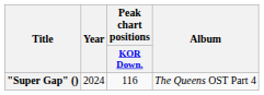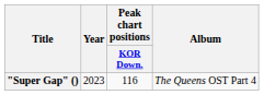 <table class="wikitable plainrowheaders" style="text-align:center;">
 <tr>
 <th rowspan="2" scope="col">Title</th>
 <th rowspan="2" scope="col">Year</th>
 <th colspan="1" scope="col">Peak chart positions</th>
 <th rowspan="2" scope="col">Album</th>
 </tr>
 <tr>
 <th scope="col" style="width:3em;font-size:90%;"><a href='#'>KOR<br>Down.</a><br></th>
 </tr>
 <tr>
 <th scope="row">"Super Gap" ()</th>
-<td>2024</td>
+<td>2023</td>
 <td>116</td>
 <td><em>The Queens</em> OST Part 4</td>
 </tr>
 </table>
